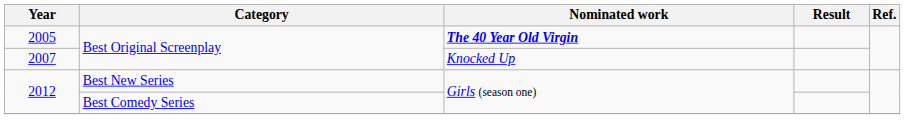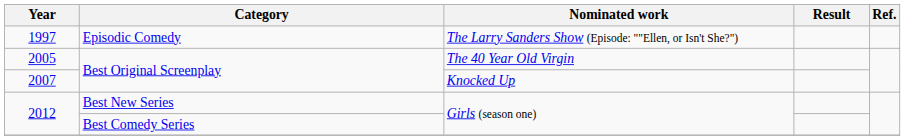 <table class=wikitable>
 <tr>
 <th scope="col" style="width:5em;">Year</th>
 <th scope="col" style="width:26em;">Category</th>
 <th scope="col" style="width:25em;">Nominated work</th>
 <th scope="col" style="width:5em;">Result</th>
 <th>Ref.</th>
 </tr>
 <tr>
+<td style="text-align:center;"><a href='#'>1997</a></td>
+<td><a href='#'>Episodic Comedy</a></td>
+<td><em><a href='#'>The Larry Sanders Show</a></em> <small> (Episode: ""Ellen, or Isn't She?") </small></td>
+<td></td>
+<td></td>
+</tr>
+<tr>
 <td style="text-align:center;"><a href='#'>2005</a></td>
 <td rowspan=2><a href='#'>Best Original Screenplay</a></td>
-<td><strong><em><a href='#'>The 40 Year Old Virgin</a></em></strong></td>
+<td><em><a href='#'>The 40 Year Old Virgin</a></em></td>
 <td></td>
 <td rowspan=2></td>
 </tr>
 <tr>
 <td style="text-align:center;"><a href='#'>2007</a></td>
 <td><em><a href='#'>Knocked Up</a></em></td>
 <td></td>
 </tr>
 <tr>
 <td style="text-align:center;", rowspan=2><a href='#'>2012</a></td>
 <td><a href='#'>Best New Series</a></td>
 <td rowspan=2><em><a href='#'>Girls</a></em> <small> (season one) </small></td>
 <td></td>
 <td rowspan=2></td>
 </tr>
 <tr>
 <td><a href='#'>Best Comedy Series</a></td>
 <td></td>
 </tr>
 <tr>
 </tr>
 </table>
